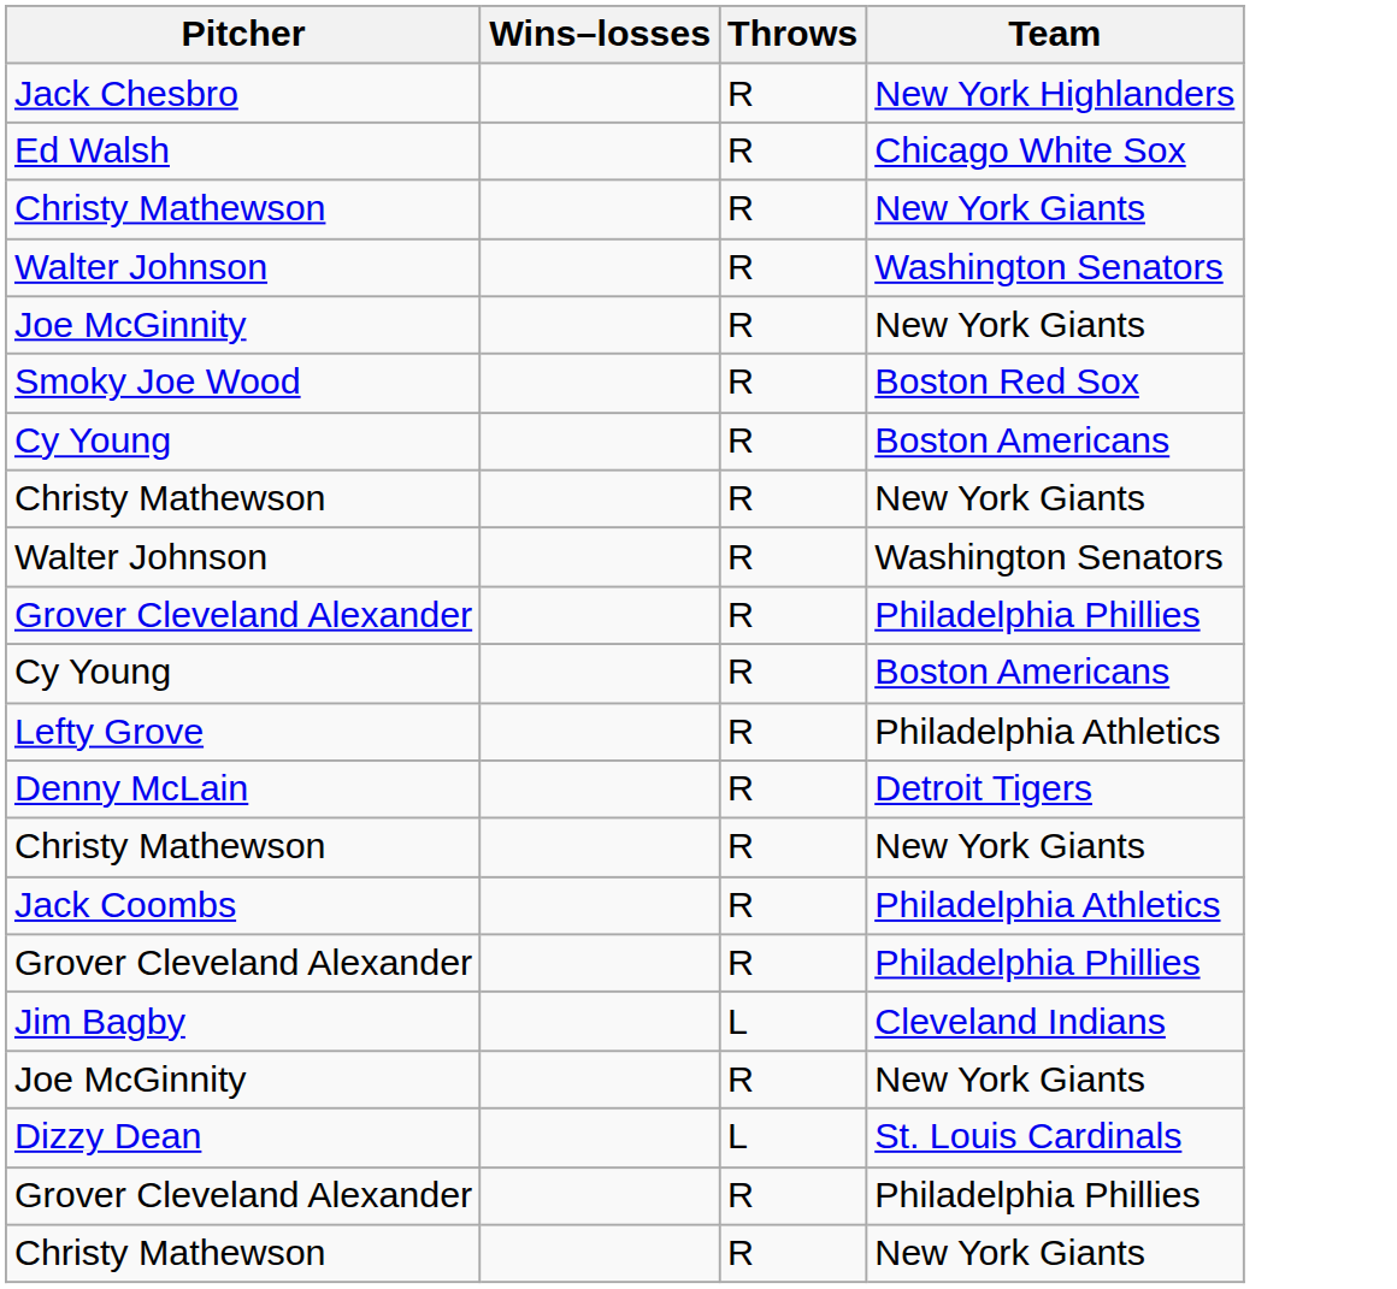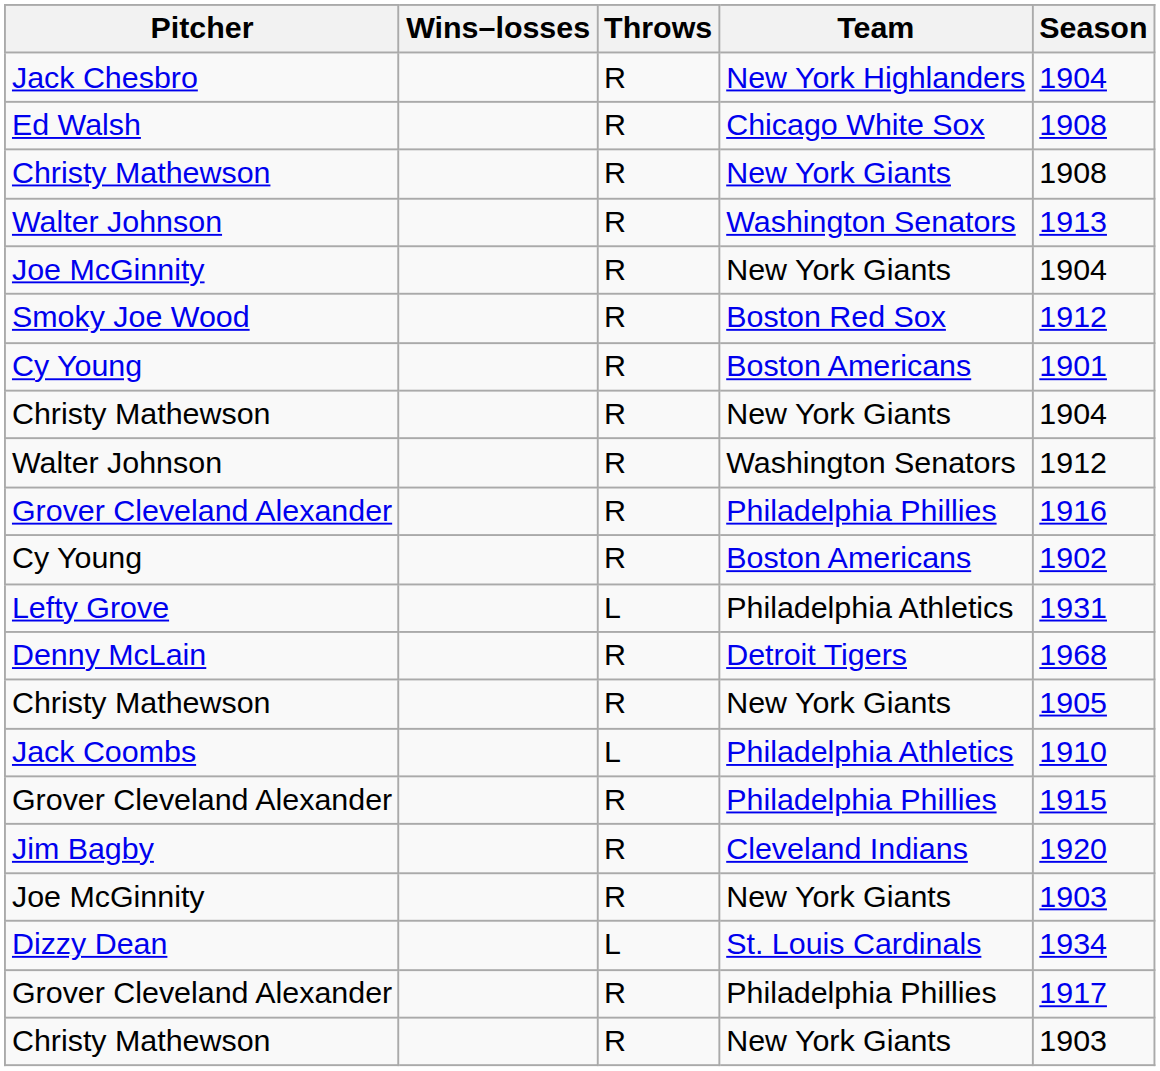 <table class="wikitable sortable">
 <tr>
 <th>Pitcher</th>
 <th>Wins–losses</th>
 <th>Throws</th>
 <th>Team</th>
+<th>Season</th>
 </tr>
 <tr>
 <td data-sort-value="Chesbro"><a href='#'>Jack Chesbro</a></td>
 <td></td>
 <td>R</td>
 <td><a href='#'>New York Highlanders</a></td>
+<td><a href='#'>1904</a></td>
 </tr>
 <tr>
 <td data-sort-value="Walsh"><a href='#'>Ed Walsh</a></td>
 <td></td>
 <td>R</td>
 <td><a href='#'>Chicago White Sox</a></td>
+<td><a href='#'>1908</a></td>
 </tr>
 <tr>
 <td data-sort-value="Mathewson"><a href='#'>Christy Mathewson</a></td>
 <td></td>
 <td>R</td>
 <td><a href='#'>New York Giants</a></td>
+<td>1908</td>
 </tr>
 <tr>
 <td data-sort-value="Johnson"><a href='#'>Walter Johnson</a></td>
 <td></td>
 <td>R</td>
 <td><a href='#'>Washington Senators</a></td>
+<td><a href='#'>1913</a></td>
 </tr>
 <tr>
 <td data-sort-value="McGinnity"><a href='#'>Joe McGinnity</a></td>
 <td></td>
 <td>R</td>
 <td>New York Giants</td>
+<td>1904</td>
 </tr>
 <tr>
 <td data-sort-value="Wood"><a href='#'>Smoky Joe Wood</a></td>
 <td></td>
 <td>R</td>
 <td><a href='#'>Boston Red Sox</a></td>
+<td><a href='#'>1912</a></td>
 </tr>
 <tr>
 <td data-sort-value="Young"><a href='#'>Cy Young</a></td>
 <td></td>
 <td>R</td>
 <td><a href='#'>Boston Americans</a></td>
+<td><a href='#'>1901</a></td>
 </tr>
 <tr>
 <td data-sort-value="Mathewson">Christy Mathewson</td>
 <td></td>
 <td>R</td>
 <td>New York Giants</td>
+<td>1904</td>
 </tr>
 <tr>
 <td data-sort-value="Johnson">Walter Johnson</td>
 <td></td>
 <td>R</td>
 <td>Washington Senators</td>
+<td>1912</td>
 </tr>
 <tr>
 <td data-sort-value="Alexander"><a href='#'>Grover Cleveland Alexander</a></td>
 <td></td>
 <td>R</td>
 <td><a href='#'>Philadelphia Phillies</a></td>
+<td><a href='#'>1916</a></td>
 </tr>
 <tr>
 <td data-sort-value="Young">Cy Young</td>
 <td></td>
 <td>R</td>
 <td><a href='#'>Boston Americans</a></td>
+<td><a href='#'>1902</a></td>
 </tr>
 <tr>
 <td data-sort-value="Grove"><a href='#'>Lefty Grove</a></td>
 <td></td>
-<td>R</td>
+<td>L</td>
 <td>Philadelphia Athletics</td>
+<td><a href='#'>1931</a></td>
 </tr>
 <tr>
 <td data-sort-value="McLain"><a href='#'>Denny McLain</a></td>
 <td></td>
 <td>R</td>
 <td><a href='#'>Detroit Tigers</a></td>
+<td><a href='#'>1968</a></td>
 </tr>
 <tr>
 <td data-sort-value="Mathewson">Christy Mathewson</td>
 <td></td>
 <td>R</td>
 <td>New York Giants</td>
+<td><a href='#'>1905</a></td>
 </tr>
 <tr>
 <td data-sort-value="Coombs"><a href='#'>Jack Coombs</a></td>
 <td></td>
-<td>R</td>
+<td>L</td>
 <td><a href='#'>Philadelphia Athletics</a></td>
+<td><a href='#'>1910</a></td>
 </tr>
 <tr>
 <td data-sort-value="Alexander">Grover Cleveland Alexander</td>
 <td></td>
 <td>R</td>
 <td><a href='#'>Philadelphia Phillies</a></td>
+<td><a href='#'>1915</a></td>
 </tr>
 <tr>
 <td data-sort-value="Bagby"><a href='#'>Jim Bagby</a></td>
 <td></td>
-<td>L</td>
+<td>R</td>
 <td><a href='#'>Cleveland Indians</a></td>
+<td><a href='#'>1920</a></td>
 </tr>
 <tr>
 <td data-sort-value="McGinnity">Joe McGinnity</td>
 <td></td>
 <td>R</td>
 <td>New York Giants</td>
+<td><a href='#'>1903</a></td>
 </tr>
 <tr>
 <td data-sort-value="Dean"><a href='#'>Dizzy Dean</a></td>
 <td></td>
 <td>L</td>
 <td><a href='#'>St. Louis Cardinals</a></td>
+<td><a href='#'>1934</a></td>
 </tr>
 <tr>
 <td data-sort-value="Alexander">Grover Cleveland Alexander</td>
 <td></td>
 <td>R</td>
 <td>Philadelphia Phillies</td>
+<td><a href='#'>1917</a></td>
 </tr>
 <tr>
 <td data-sort-value="Mathewson">Christy Mathewson</td>
 <td></td>
 <td>R</td>
 <td>New York Giants</td>
+<td>1903</td>
 </tr>
 </table>
